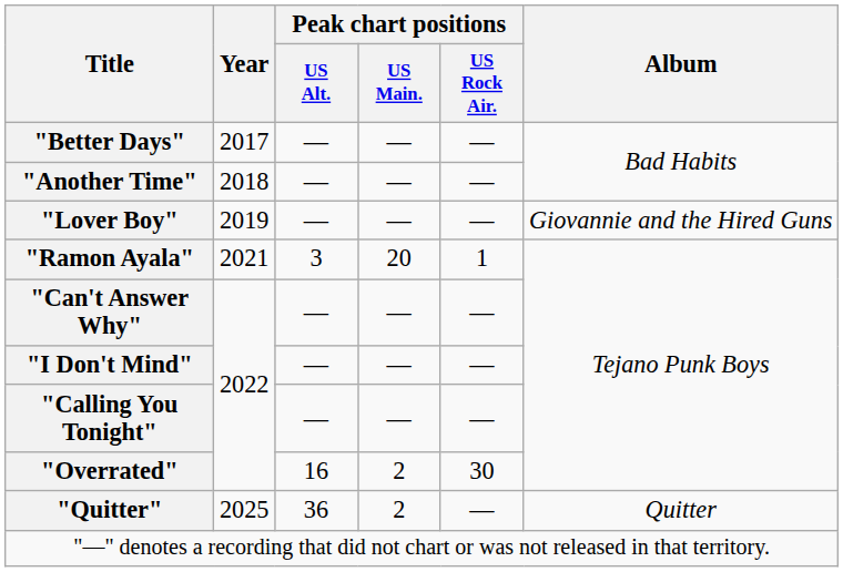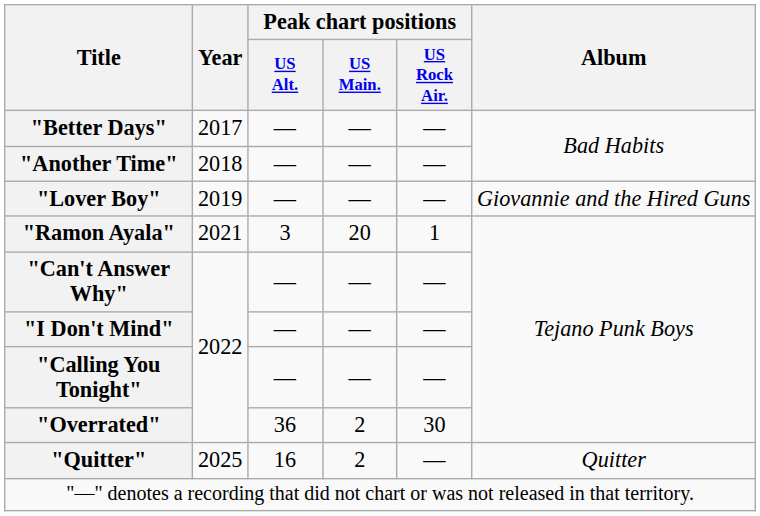 <table class="wikitable plainrowheaders" style="text-align:center;">
 <tr>
 <th scope="col" rowspan="2" style="width:8em;">Title</th>
 <th scope="col" rowspan="2">Year</th>
 <th scope="col" colspan="3">Peak chart positions</th>
 <th scope="col" rowspan="2">Album</th>
 </tr>
 <tr>
 <th style="width:4em;font-size:75%"><a href='#'>US<br>Alt.</a><br></th>
 <th style="width:4em;font-size:75%"><a href='#'>US<br>Main.</a><br></th>
 <th style="width:4em;font-size:75%"><a href='#'>US<br>Rock<br>Air.</a><br></th>
 </tr>
 <tr>
 <th scope="row">"Better Days"</th>
 <td>2017</td>
 <td>―</td>
 <td>―</td>
 <td>―</td>
 <td rowspan="2"><em>Bad Habits</em></td>
 </tr>
 <tr>
 <th scope="row">"Another Time"</th>
 <td>2018</td>
 <td>―</td>
 <td>―</td>
 <td>―</td>
 </tr>
 <tr>
 <th scope="row">"Lover Boy"</th>
 <td>2019</td>
 <td>―</td>
 <td>―</td>
 <td>―</td>
 <td><em>Giovannie and the Hired Guns</em></td>
 </tr>
 <tr>
 <th scope="row">"Ramon Ayala" </th>
 <td>2021</td>
 <td>3</td>
 <td>20</td>
 <td>1</td>
 <td rowspan="5"><em>Tejano Punk Boys</em></td>
 </tr>
 <tr>
 <th scope="row">"Can't Answer Why"</th>
 <td rowspan="4">2022</td>
 <td>―</td>
 <td>―</td>
 <td>―</td>
 </tr>
 <tr>
 <th scope="row">"I Don't Mind"</th>
 <td>―</td>
 <td>―</td>
 <td>―</td>
 </tr>
 <tr>
 <th scope="row">"Calling You Tonight"</th>
 <td>―</td>
 <td>―</td>
 <td>―</td>
 </tr>
 <tr>
 <th scope="row">"Overrated"</th>
-<td>16</td>
+<td>36</td>
 <td>2</td>
 <td>30</td>
 </tr>
 <tr>
 <th scope="row">"Quitter"</th>
 <td>2025</td>
-<td>36</td>
+<td>16</td>
 <td>2</td>
 <td>―</td>
 <td><em>Quitter</em></td>
 </tr>
 <tr>
 <td colspan="8" style="font-size:90%">"—" denotes a recording that did not chart or was not released in that territory.</td>
 </tr>
 </table>
